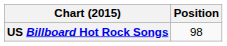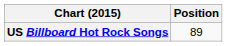 <table class="wikitable plainrowheaders sortable">
 <tr>
 <th>Chart (2015)</th>
 <th>Position</th>
 </tr>
 <tr>
 <th scope="row">US <a href='#'><em>Billboard</em> Hot Rock Songs</a></th>
-<td style="text-align:center;">98</td>
+<td style="text-align:center;">89</td>
 </tr>
 </table>
